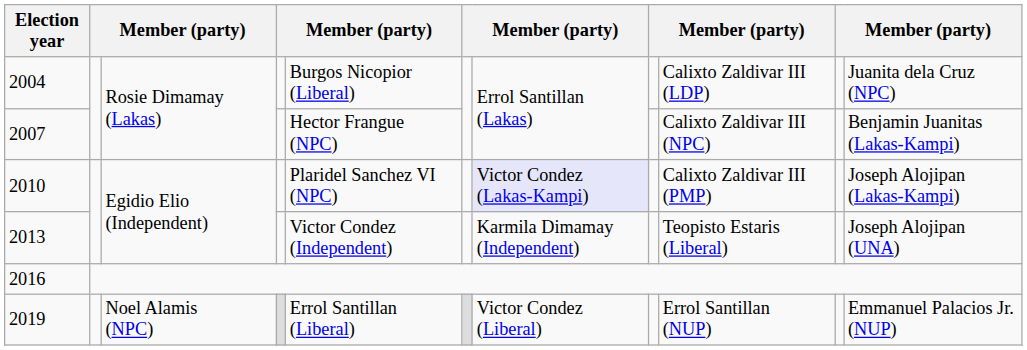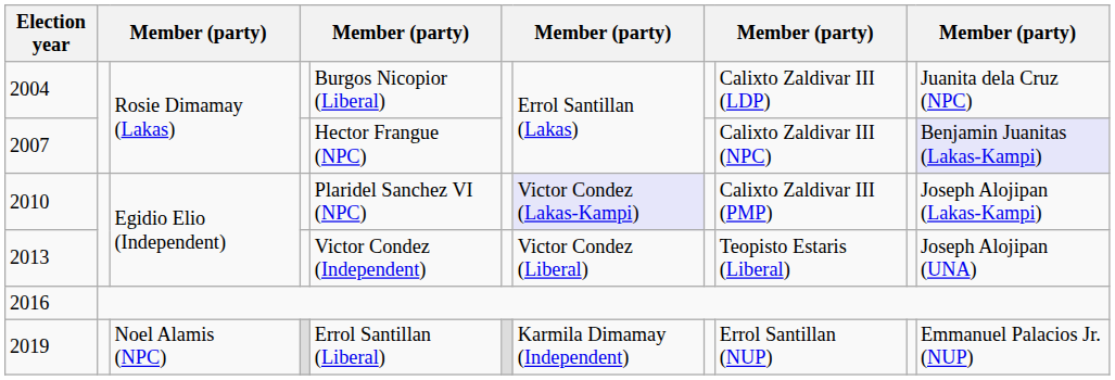 <table class=wikitable style="font-size:90%">
 <tr>
 <th width=60px>Election<br>year</th>
 <th colspan=2 width=140px>Member (party)</th>
 <th colspan=2 width=140px>Member (party)</th>
 <th colspan=2 width=140px>Member (party)</th>
 <th colspan=2 width=140px>Member (party)</th>
 <th colspan=2 width=140px>Member (party)</th>
 </tr>
 <tr>
 <td>2004</td>
 <td rowspan=2 bgcolor=></td>
 <td rowspan=2>Rosie Dimamay<br>(<a href='#'>Lakas</a>)</td>
 <td bgcolor=></td>
 <td>Burgos Nicopior<br>(<a href='#'>Liberal</a>)</td>
 <td rowspan=2 bgcolor=></td>
 <td rowspan=2>Errol Santillan<br>(<a href='#'>Lakas</a>)</td>
 <td bgcolor=></td>
 <td>Calixto Zaldivar III<br>(<a href='#'>LDP</a>)</td>
 <td bgcolor=></td>
 <td>Juanita dela Cruz<br>(<a href='#'>NPC</a>)</td>
 </tr>
 <tr>
 <td>2007</td>
 <td bgcolor=></td>
 <td>Hector Frangue<br>(<a href='#'>NPC</a>)</td>
 <td bgcolor=></td>
 <td>Calixto Zaldivar III<br>(<a href='#'>NPC</a>)</td>
 <td bgcolor=></td>
-<td>Benjamin Juanitas<br>(<a href='#'>Lakas-Kampi</a>)</td>
+<td style="background: lavender;">Benjamin Juanitas<br>(<a href='#'>Lakas-Kampi</a>)</td>
 </tr>
 <tr>
 <td>2010</td>
 <td rowspan=2 bgcolor=></td>
 <td rowspan=2>Egidio Elio<br>(Independent)</td>
 <td bgcolor=></td>
 <td>Plaridel Sanchez VI<br>(<a href='#'>NPC</a>)</td>
 <td bgcolor=></td>
 <td style="background: lavender;">Victor Condez<br>(<a href='#'>Lakas-Kampi</a>)</td>
 <td bgcolor=></td>
 <td>Calixto Zaldivar III<br>(<a href='#'>PMP</a>)</td>
 <td bgcolor=></td>
 <td>Joseph Alojipan<br>(<a href='#'>Lakas-Kampi</a>)</td>
 </tr>
 <tr>
 <td>2013</td>
 <td bgcolor=></td>
 <td>Victor Condez<br>(<a href='#'>Independent</a>)</td>
 <td bgcolor=></td>
-<td>Karmila Dimamay<br>(<a href='#'>Independent</a>)</td>
+<td>Victor Condez<br>(<a href='#'>Liberal</a>)</td>
 <td bgcolor=></td>
 <td>Teopisto Estaris<br>(<a href='#'>Liberal</a>)</td>
 <td bgcolor=></td>
 <td>Joseph Alojipan<br>(<a href='#'>UNA</a>)</td>
 </tr>
 <tr>
 <td>2016</td>
 </tr>
 <tr>
 <td>2019</td>
 <td bgcolor=></td>
 <td>Noel Alamis<br>(<a href='#'>NPC</a>)</td>
 <td bgcolor=#DDDDDD></td>
 <td>Errol Santillan<br>(<a href='#'>Liberal</a>)</td>
 <td bgcolor=#DDDDDD></td>
-<td>Victor Condez<br>(<a href='#'>Liberal</a>)</td>
+<td>Karmila Dimamay<br>(<a href='#'>Independent</a>)</td>
 <td bgcolor=></td>
 <td>Errol Santillan<br>(<a href='#'>NUP</a>)</td>
 <td bgcolor=></td>
 <td>Emmanuel Palacios Jr.<br>(<a href='#'>NUP</a>)</td>
 </tr>
 </table>
